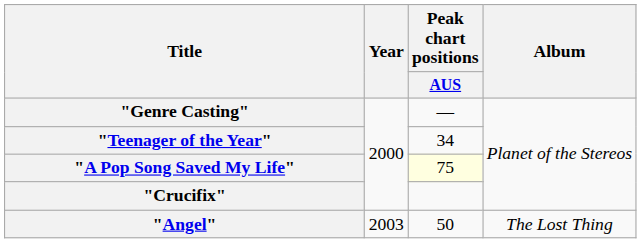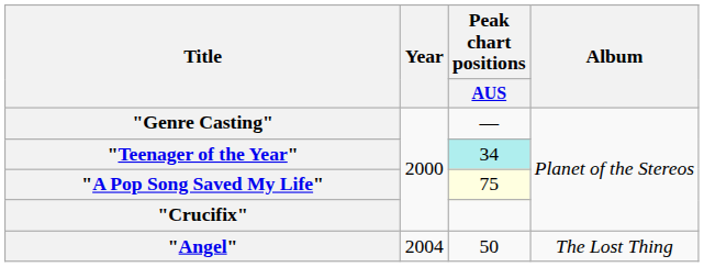 <table style="text-align:center;" class="wikitable plainrowheaders" border="1">
 <tr>
 <th scope="col" rowspan="2" style="width:20em;">Title</th>
 <th scope="col" rowspan="2">Year</th>
 <th scope="col" colspan="1">Peak chart positions</th>
 <th scope="col" rowspan="2">Album</th>
 </tr>
 <tr>
 <th scope="col" style="width:3em;font-size:90%;"><a href='#'>AUS</a><br></th>
 </tr>
 <tr>
 <th scope="row">"Genre Casting"</th>
 <td rowspan="4">2000</td>
 <td>—</td>
 <td rowspan="4"><em>Planet of the Stereos</em></td>
 </tr>
 <tr>
 <th scope="row">"<a href='#'>Teenager of the Year</a>"</th>
-<td>34</td>
+<td style="background: paleturquoise;">34</td>
 </tr>
 <tr>
 <th scope="row">"<a href='#'>A Pop Song Saved My Life</a>"</th>
 <td style="background: lightyellow;">75</td>
 </tr>
 <tr>
 <th scope="row">"Crucifix"</th>
 <td 76></td>
 </tr>
 <tr>
 <th scope="row">"<a href='#'>Angel</a>"</th>
-<td>2003</td>
+<td>2004</td>
 <td>50</td>
 <td><em>The Lost Thing</em></td>
 </tr>
 </table>
